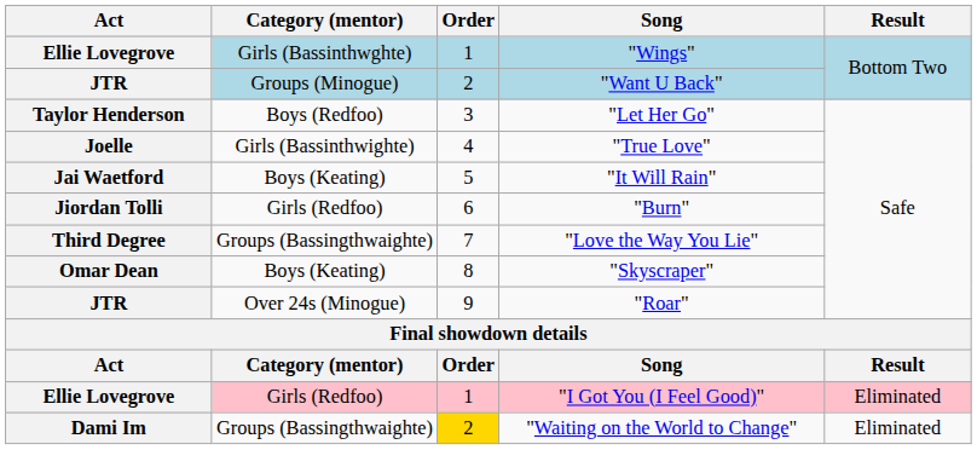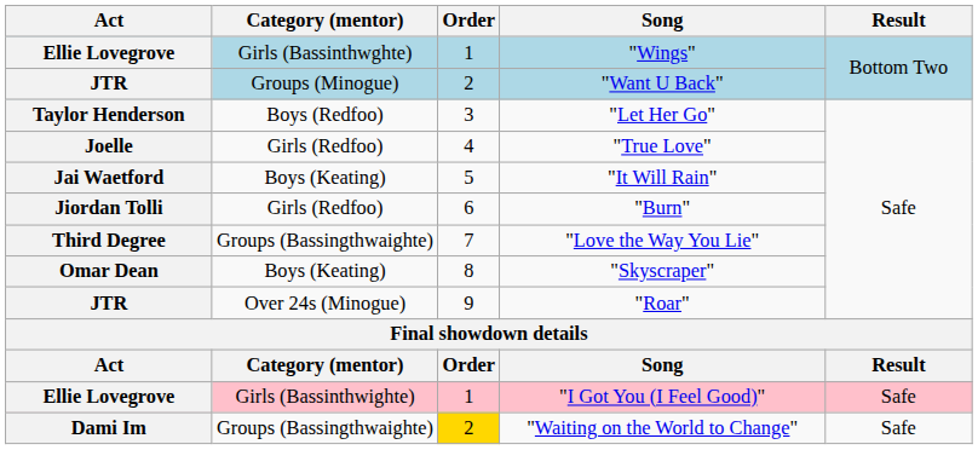 <table class="wikitable plainrowheaders" style="text-align:center;">
 <tr>
 <th scope="col" style="width:10em;">Act</th>
 <th scope="col">Category (mentor)</th>
 <th scope="col">Order</th>
 <th scope="col" style="width:16em;">Song</th>
 <th scope="col" style="width:7em;">Result</th>
 </tr>
 <tr |- style="background:lightblue;">
 <th scope="row">Ellie Lovegrove</th>
 <td>Girls (Bassinthwghte)</td>
 <td>1</td>
 <td>"<a href='#'>Wings</a>"</td>
 <td rowspan=2>Bottom Two</td>
 </tr>
 <tr |- style="background:lightblue;">
 <th scope="row">JTR</th>
 <td>Groups (Minogue)</td>
 <td>2</td>
 <td>"<a href='#'>Want U Back</a>"</td>
 </tr>
 <tr>
 <th scope="row">Taylor Henderson</th>
 <td>Boys (Redfoo)</td>
 <td>3</td>
 <td>"<a href='#'>Let Her Go</a>"</td>
 <td rowspan=7>Safe</td>
 </tr>
 <tr>
 <th scope="row">Joelle</th>
-<td>Girls (Bassinthwighte)</td>
+<td>Girls (Redfoo)</td>
 <td>4</td>
 <td>"<a href='#'>True Love</a>"</td>
 </tr>
 <tr>
 <th scope="row">Jai Waetford</th>
 <td>Boys (Keating)</td>
 <td>5</td>
 <td>"<a href='#'>It Will Rain</a>"</td>
 </tr>
 <tr>
 <th scope="row">Jiordan Tolli</th>
 <td>Girls (Redfoo)</td>
 <td>6</td>
 <td>"<a href='#'>Burn</a>"</td>
 </tr>
 <tr>
 <th scope="row">Third Degree</th>
 <td>Groups (Bassingthwaighte)</td>
 <td>7</td>
 <td>"<a href='#'>Love the Way You Lie</a>"</td>
 </tr>
 <tr>
 <th scope="row">Omar Dean</th>
 <td>Boys (Keating)</td>
 <td>8</td>
 <td>"<a href='#'>Skyscraper</a>"</td>
 </tr>
 <tr>
 <th scope="row">JTR</th>
 <td>Over 24s (Minogue)</td>
 <td>9</td>
 <td>"<a href='#'>Roar</a>"</td>
 </tr>
 <tr>
 <th colspan="5">Final showdown details</th>
 </tr>
 <tr>
 <th scope="col" style="width:10em;">Act</th>
 <th scope="col">Category (mentor)</th>
 <th scope="col">Order</th>
 <th scope="col" style="width:16em;">Song</th>
 <th scope="col" style="width:6em;">Result</th>
 </tr>
 <tr style="background:pink;">
 <th scope="row">Ellie Lovegrove</th>
-<td>Girls (Redfoo)</td>
+<td>Girls (Bassinthwighte)</td>
 <td>1</td>
 <td>"<a href='#'>I Got You (I Feel Good)</a>"</td>
-<td>Eliminated</td>
+<td>Safe</td>
 </tr>
 <tr>
 <th scope="row">Dami Im</th>
 <td>Groups (Bassingthwaighte)</td>
 <td style="background: gold;">2</td>
 <td>"<a href='#'>Waiting on the World to Change</a>"</td>
-<td>Eliminated</td>
+<td>Safe</td>
 </tr>
 </table>
